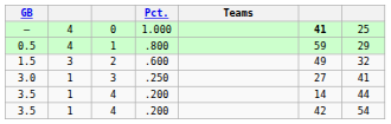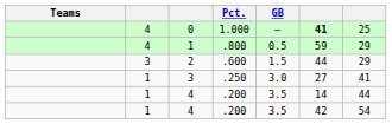 <table class="wikitable" style="text-align:center;">
 <tr>
-<th width=50px><a href='#'>GB</a></th>
+<th width=150px>Teams</th>
 <th width=50px></th>
 <th width=50px></th>
 <th width=50px><a href='#'>Pct.</a></th>
-<th width=150px>Teams</th>
+<th width=50px><a href='#'>GB</a></th>
 <th width=50px></th>
 <th width=50px></th>
 </tr>
 <tr style="background-color:#cfc">
-<td>–</td>
+<td align=left></td>
 <td>4</td>
 <td>0</td>
 <td>1.000</td>
-<td align=left></td>
+<td>–</td>
 <td><strong>41</strong></td>
 <td>25</td>
 </tr>
 <tr style="background-color:#cfc">
-<td>0.5</td>
+<td align=left></td>
 <td>4</td>
 <td>1</td>
 <td>.800</td>
-<td align=left></td>
+<td>0.5</td>
 <td>59</td>
 <td>29</td>
 </tr>
 <tr style=>
-<td>1.5</td>
+<td align=left></td>
 <td>3</td>
 <td>2</td>
 <td>.600</td>
-<td align=left></td>
-<td>49</td>
-<td>32</td>
+<td>1.5</td>
+<td>44</td>
+<td>29</td>
 </tr>
 <tr style=>
-<td>3.0</td>
+<td align=left></td>
 <td>1</td>
 <td>3</td>
 <td>.250</td>
-<td align=left></td>
+<td>3.0</td>
 <td>27</td>
 <td>41</td>
 </tr>
 <tr style=>
-<td>3.5</td>
+<td align=left></td>
 <td>1</td>
 <td>4</td>
 <td>.200</td>
-<td align=left></td>
+<td>3.5</td>
 <td>14</td>
 <td>44</td>
 </tr>
 <tr style=>
-<td>3.5</td>
+<td align=left></td>
 <td>1</td>
 <td>4</td>
 <td>.200</td>
-<td align=left></td>
+<td>3.5</td>
 <td>42</td>
 <td>54</td>
 </tr>
 </table>
